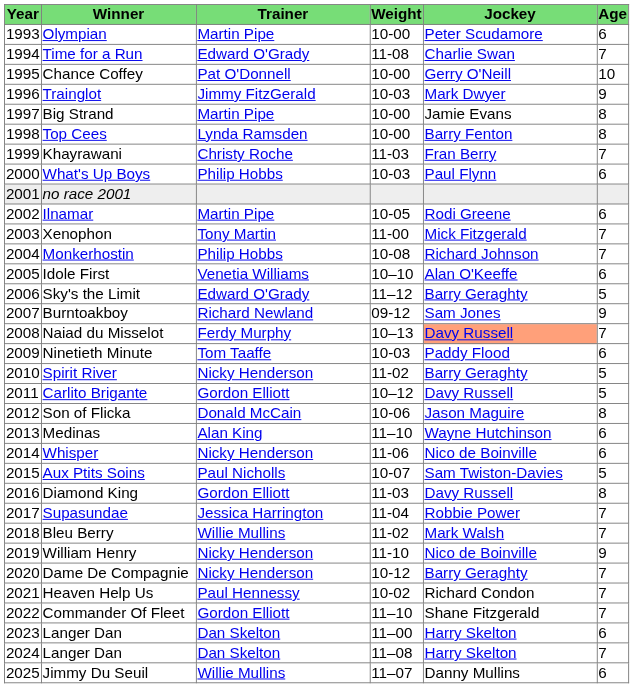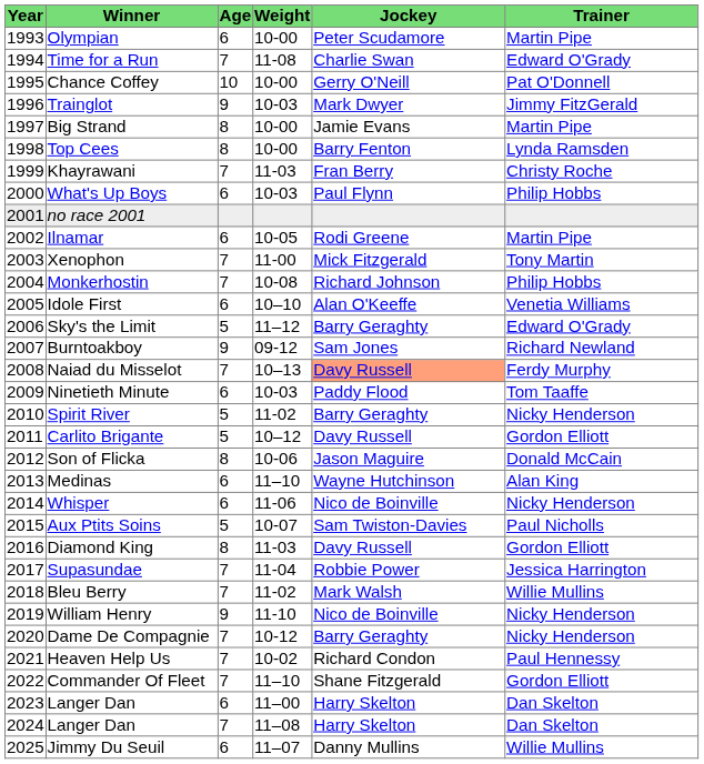 <table class = "sortable" | border="1" style="border-collapse: collapse">
 <tr bgcolor="#77dd77" align="center">
 <th>Year</th>
 <th>Winner</th>
-<th>Trainer</th>
+<th>Age</th>
 <th>Weight</th>
 <th>Jockey</th>
-<th>Age</th>
+<th>Trainer</th>
 </tr>
 <tr>
 <td>1993</td>
 <td width=160px><a href='#'>Olympian</a></td>
-<td width=180px><a href='#'>Martin Pipe</a></td>
+<td>6</td>
 <td>10-00</td>
 <td width=180px><a href='#'>Peter Scudamore</a></td>
-<td>6</td>
+<td width=180px><a href='#'>Martin Pipe</a></td>
 </tr>
 <tr>
 <td>1994</td>
 <td><a href='#'>Time for a Run</a></td>
-<td><a href='#'>Edward O'Grady</a></td>
+<td>7</td>
 <td>11-08</td>
 <td><a href='#'>Charlie Swan</a></td>
-<td>7</td>
+<td><a href='#'>Edward O'Grady</a></td>
 </tr>
 <tr>
 <td>1995</td>
 <td>Chance Coffey</td>
-<td><a href='#'>Pat O'Donnell</a></td>
+<td>10</td>
 <td>10-00</td>
 <td><a href='#'>Gerry O'Neill</a></td>
-<td>10</td>
+<td><a href='#'>Pat O'Donnell</a></td>
 </tr>
 <tr>
 <td>1996</td>
 <td><a href='#'>Trainglot</a></td>
-<td><a href='#'>Jimmy FitzGerald</a></td>
+<td>9</td>
 <td>10-03</td>
 <td><a href='#'>Mark Dwyer</a></td>
-<td>9</td>
+<td><a href='#'>Jimmy FitzGerald</a></td>
 </tr>
 <tr>
 <td>1997</td>
 <td>Big Strand</td>
-<td><a href='#'>Martin Pipe</a></td>
+<td>8</td>
 <td>10-00</td>
 <td>Jamie Evans</td>
-<td>8</td>
+<td><a href='#'>Martin Pipe</a></td>
 </tr>
 <tr>
 <td>1998</td>
 <td><a href='#'>Top Cees</a></td>
-<td><a href='#'>Lynda Ramsden</a></td>
+<td>8</td>
 <td>10-00</td>
 <td><a href='#'>Barry Fenton</a></td>
-<td>8</td>
+<td><a href='#'>Lynda Ramsden</a></td>
 </tr>
 <tr>
 <td>1999</td>
 <td>Khayrawani</td>
-<td><a href='#'>Christy Roche</a></td>
+<td>7</td>
 <td>11-03</td>
 <td><a href='#'>Fran Berry</a></td>
-<td>7</td>
+<td><a href='#'>Christy Roche</a></td>
 </tr>
 <tr>
 <td>2000</td>
 <td><a href='#'>What's Up Boys</a></td>
-<td><a href='#'>Philip Hobbs</a></td>
+<td>6</td>
 <td>10-03</td>
 <td><a href='#'>Paul Flynn</a></td>
-<td>6</td>
+<td><a href='#'>Philip Hobbs</a></td>
 </tr>
 <tr bgcolor="#eeeeee">
 <td><span>2001</span></td>
 <td><em>no race 2001</em> </td>
 <td></td>
 <td></td>
 <td></td>
 <td></td>
 </tr>
 <tr>
 <td>2002</td>
 <td><a href='#'>Ilnamar</a></td>
-<td><a href='#'>Martin Pipe</a></td>
+<td>6</td>
 <td>10-05</td>
 <td><a href='#'>Rodi Greene</a></td>
-<td>6</td>
+<td><a href='#'>Martin Pipe</a></td>
 </tr>
 <tr>
 <td>2003</td>
 <td>Xenophon</td>
-<td><a href='#'>Tony Martin</a></td>
+<td>7</td>
 <td>11-00</td>
 <td><a href='#'>Mick Fitzgerald</a></td>
-<td>7</td>
+<td><a href='#'>Tony Martin</a></td>
 </tr>
 <tr>
 <td>2004</td>
 <td><a href='#'>Monkerhostin</a></td>
-<td><a href='#'>Philip Hobbs</a></td>
+<td>7</td>
 <td>10-08</td>
 <td><a href='#'>Richard Johnson</a></td>
-<td>7</td>
+<td><a href='#'>Philip Hobbs</a></td>
 </tr>
 <tr>
 <td>2005</td>
 <td>Idole First</td>
-<td><a href='#'>Venetia Williams</a></td>
+<td>6</td>
 <td>10–10</td>
 <td><a href='#'>Alan O'Keeffe</a></td>
-<td>6</td>
+<td><a href='#'>Venetia Williams</a></td>
 </tr>
 <tr>
 <td>2006</td>
 <td>Sky's the Limit</td>
-<td><a href='#'>Edward O'Grady</a></td>
+<td>5</td>
 <td>11–12</td>
 <td><a href='#'>Barry Geraghty</a></td>
-<td>5</td>
+<td><a href='#'>Edward O'Grady</a></td>
 </tr>
 <tr>
 <td>2007</td>
 <td>Burntoakboy</td>
-<td><a href='#'>Richard Newland</a></td>
+<td>9</td>
 <td>09-12</td>
 <td><a href='#'>Sam Jones</a></td>
-<td>9</td>
+<td><a href='#'>Richard Newland</a></td>
 </tr>
 <tr>
 <td>2008</td>
 <td>Naiad du Misselot</td>
-<td><a href='#'>Ferdy Murphy</a></td>
+<td>7</td>
 <td>10–13</td>
 <td style="background: lightsalmon;"><a href='#'>Davy Russell</a></td>
-<td>7</td>
+<td><a href='#'>Ferdy Murphy</a></td>
 </tr>
 <tr>
 <td>2009</td>
 <td>Ninetieth Minute</td>
-<td><a href='#'>Tom Taaffe</a></td>
+<td>6</td>
 <td>10-03</td>
 <td><a href='#'>Paddy Flood</a></td>
-<td>6</td>
+<td><a href='#'>Tom Taaffe</a></td>
 </tr>
 <tr>
 <td>2010</td>
 <td><a href='#'>Spirit River</a></td>
-<td><a href='#'>Nicky Henderson</a></td>
+<td>5</td>
 <td>11-02</td>
 <td><a href='#'>Barry Geraghty</a></td>
-<td>5</td>
+<td><a href='#'>Nicky Henderson</a></td>
 </tr>
 <tr>
 <td>2011</td>
 <td><a href='#'>Carlito Brigante</a></td>
-<td><a href='#'>Gordon Elliott</a></td>
+<td>5</td>
 <td>10–12</td>
 <td><a href='#'>Davy Russell</a></td>
-<td>5</td>
+<td><a href='#'>Gordon Elliott</a></td>
 </tr>
 <tr>
 <td>2012</td>
 <td>Son of Flicka</td>
-<td><a href='#'>Donald McCain</a></td>
+<td>8</td>
 <td>10-06</td>
 <td><a href='#'>Jason Maguire</a></td>
-<td>8</td>
+<td><a href='#'>Donald McCain</a></td>
 </tr>
 <tr>
 <td>2013</td>
 <td>Medinas</td>
-<td><a href='#'>Alan King</a></td>
+<td>6</td>
 <td>11–10</td>
 <td><a href='#'>Wayne Hutchinson</a></td>
-<td>6</td>
+<td><a href='#'>Alan King</a></td>
 </tr>
 <tr>
 <td>2014</td>
 <td><a href='#'>Whisper</a></td>
-<td><a href='#'>Nicky Henderson</a></td>
+<td>6</td>
 <td>11-06</td>
 <td><a href='#'>Nico de Boinville</a></td>
-<td>6</td>
+<td><a href='#'>Nicky Henderson</a></td>
 </tr>
 <tr>
 <td>2015</td>
 <td><a href='#'>Aux Ptits Soins</a></td>
-<td><a href='#'>Paul Nicholls</a></td>
+<td>5</td>
 <td>10-07</td>
 <td><a href='#'>Sam Twiston-Davies</a></td>
-<td>5</td>
+<td><a href='#'>Paul Nicholls</a></td>
 </tr>
 <tr>
 <td>2016</td>
 <td>Diamond King</td>
-<td><a href='#'>Gordon Elliott</a></td>
+<td>8</td>
 <td>11-03</td>
 <td><a href='#'>Davy Russell</a></td>
-<td>8</td>
+<td><a href='#'>Gordon Elliott</a></td>
 </tr>
 <tr>
 <td>2017</td>
 <td><a href='#'>Supasundae</a></td>
-<td><a href='#'>Jessica Harrington</a></td>
+<td>7</td>
 <td>11-04</td>
 <td><a href='#'>Robbie Power</a></td>
-<td>7</td>
+<td><a href='#'>Jessica Harrington</a></td>
 </tr>
 <tr>
 <td>2018</td>
 <td>Bleu Berry</td>
-<td><a href='#'>Willie Mullins</a></td>
+<td>7</td>
 <td>11-02</td>
 <td><a href='#'>Mark Walsh</a></td>
-<td>7</td>
+<td><a href='#'>Willie Mullins</a></td>
 </tr>
 <tr>
 <td>2019</td>
 <td>William Henry</td>
-<td><a href='#'>Nicky Henderson</a></td>
+<td>9</td>
 <td>11-10</td>
 <td><a href='#'>Nico de Boinville</a></td>
-<td>9</td>
+<td><a href='#'>Nicky Henderson</a></td>
 </tr>
 <tr>
 <td>2020</td>
 <td>Dame De Compagnie</td>
-<td><a href='#'>Nicky Henderson</a></td>
+<td>7</td>
 <td>10-12</td>
 <td><a href='#'>Barry Geraghty</a></td>
-<td>7</td>
+<td><a href='#'>Nicky Henderson</a></td>
 </tr>
 <tr>
 <td>2021</td>
 <td>Heaven Help Us</td>
-<td><a href='#'>Paul Hennessy</a></td>
+<td>7</td>
 <td>10-02</td>
 <td>Richard Condon</td>
-<td>7</td>
+<td><a href='#'>Paul Hennessy</a></td>
 </tr>
 <tr>
 <td>2022</td>
 <td>Commander Of Fleet</td>
-<td><a href='#'>Gordon Elliott</a></td>
+<td>7</td>
 <td>11–10</td>
 <td>Shane Fitzgerald</td>
-<td>7</td>
+<td><a href='#'>Gordon Elliott</a></td>
 </tr>
 <tr>
 <td>2023</td>
 <td>Langer Dan</td>
-<td><a href='#'>Dan Skelton</a></td>
+<td>6</td>
 <td>11–00</td>
 <td><a href='#'>Harry Skelton</a></td>
-<td>6</td>
+<td><a href='#'>Dan Skelton</a></td>
 </tr>
 <tr>
 <td>2024</td>
 <td>Langer Dan</td>
-<td><a href='#'>Dan Skelton</a></td>
+<td>7</td>
 <td>11–08</td>
 <td><a href='#'>Harry Skelton</a></td>
-<td>7</td>
+<td><a href='#'>Dan Skelton</a></td>
 </tr>
 <tr>
 <td>2025</td>
 <td>Jimmy Du Seuil</td>
-<td><a href='#'>Willie Mullins</a></td>
+<td>6</td>
 <td>11–07</td>
 <td>Danny Mullins</td>
-<td>6</td>
+<td><a href='#'>Willie Mullins</a></td>
 </tr>
 </table>
